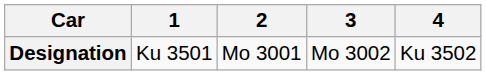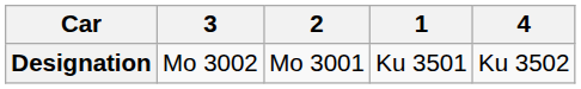 <table class="wikitable">
 <tr>
 <th>Car</th>
+<th>3</th>
+<th>2</th>
 <th>1</th>
-<th>2</th>
-<th>3</th>
 <th>4</th>
 </tr>
 <tr>
 <th>Designation</th>
+<td>Mo 3002</td>
+<td>Mo 3001</td>
 <td>Ku 3501</td>
-<td>Mo 3001</td>
-<td>Mo 3002</td>
 <td>Ku 3502</td>
 </tr>
 </table>
